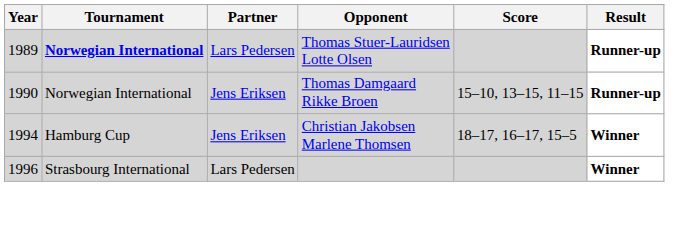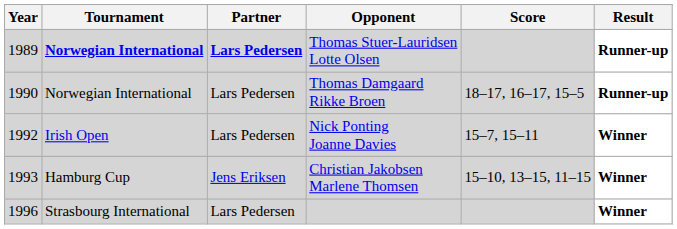 <table class="sortable wikitable" style="font-size: 90%;">
 <tr>
 <th>Year</th>
 <th>Tournament</th>
 <th>Partner</th>
 <th>Opponent</th>
 <th>Score</th>
 <th>Result</th>
 </tr>
 <tr style="background:#D5D5D5">
 <td align="center">1989</td>
 <td align="left"><strong><a href='#'>Norwegian International</a></strong></td>
-<td align="left"> <a href='#'>Lars Pedersen</a></td>
+<td align="left"><strong> <a href='#'>Lars Pedersen</a></strong></td>
 <td align="left"> <a href='#'>Thomas Stuer-Lauridsen</a> <br>  <a href='#'>Lotte Olsen</a></td>
 <td align="left"></td>
 <td style="text-align:left; background:white"> <strong>Runner-up</strong></td>
 </tr>
 <tr style="background:#D5D5D5">
 <td align="center">1990</td>
 <td align="left">Norwegian International</td>
-<td align="left"> <a href='#'>Jens Eriksen</a></td>
+<td align="left"> Lars Pedersen</td>
 <td align="left"> <a href='#'>Thomas Damgaard</a> <br>  <a href='#'>Rikke Broen</a></td>
-<td align="left">15–10, 13–15, 11–15</td>
+<td align="left">18–17, 16–17, 15–5</td>
 <td style="text-align:left; background:white"> <strong>Runner-up</strong></td>
 </tr>
 <tr style="background:#D5D5D5">
-<td align="center">1994</td>
+<td align="center">1992</td>
+<td align="left"><a href='#'>Irish Open</a></td>
+<td align="left"> Lars Pedersen</td>
+<td align="left"> <a href='#'>Nick Ponting</a> <br>  <a href='#'>Joanne Davies</a></td>
+<td align="left">15–7, 15–11</td>
+<td style="text-align:left; background:white"> <strong>Winner</strong></td>
+</tr>
+<tr style="background:#D5D5D5">
+<td align="center">1993</td>
 <td align="left">Hamburg Cup</td>
 <td align="left"> <a href='#'>Jens Eriksen</a></td>
 <td align="left"> <a href='#'>Christian Jakobsen</a> <br>  <a href='#'>Marlene Thomsen</a></td>
-<td align="left">18–17, 16–17, 15–5</td>
+<td align="left">15–10, 13–15, 11–15</td>
 <td style="text-align:left; background:white"> <strong>Winner</strong></td>
 </tr>
 <tr style="background:#D5D5D5">
 <td align="center">1996</td>
 <td align="left">Strasbourg International</td>
 <td align="left"> Lars Pedersen</td>
 <td align="left"></td>
 <td align="left"></td>
 <td style="text-align:left; background:white"> <strong>Winner</strong></td>
 </tr>
 </table>
